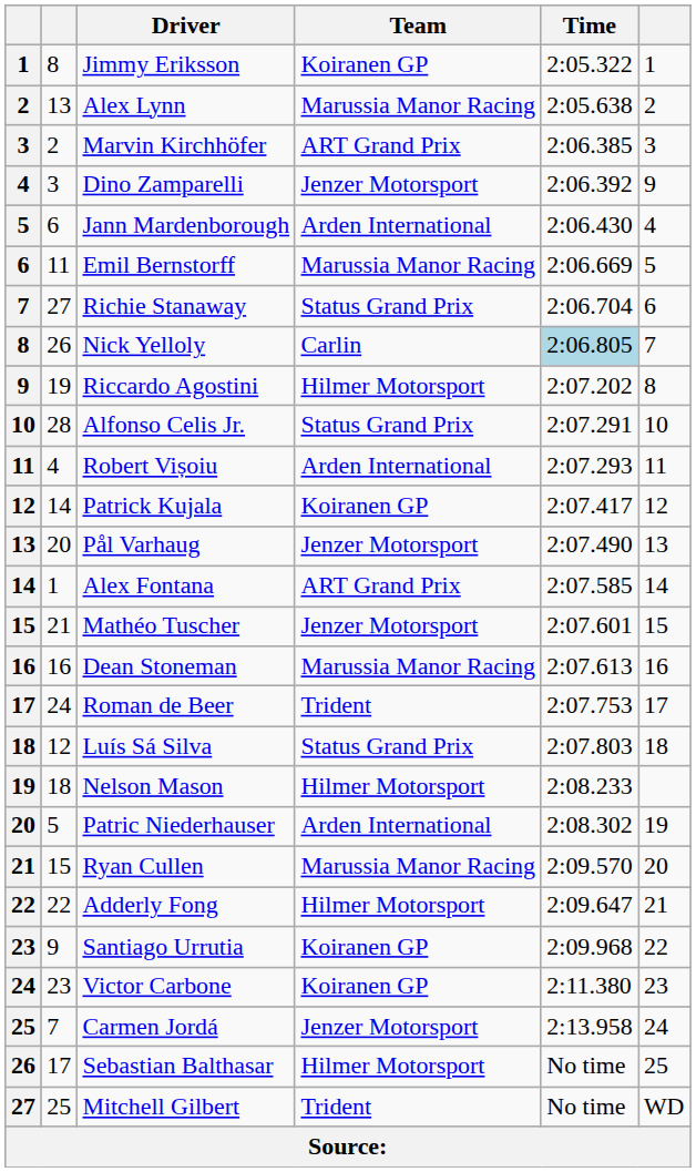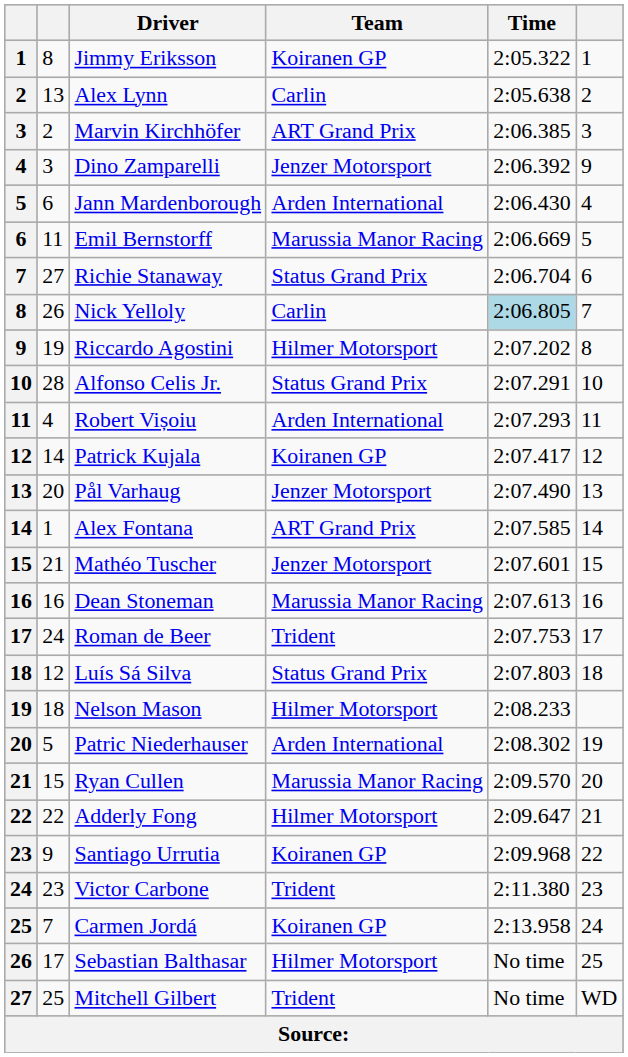 <table class="wikitable" style="font-size:85%">
 <tr>
 <th></th>
 <th></th>
 <th>Driver</th>
 <th>Team</th>
 <th>Time</th>
 <th></th>
 </tr>
 <tr>
 <th>1</th>
 <td>8</td>
 <td> <a href='#'>Jimmy Eriksson</a></td>
 <td><a href='#'>Koiranen GP</a></td>
 <td>2:05.322</td>
 <td>1</td>
 </tr>
 <tr>
 <th>2</th>
 <td>13</td>
 <td> <a href='#'>Alex Lynn</a></td>
-<td><a href='#'>Marussia Manor Racing</a></td>
+<td><a href='#'>Carlin</a></td>
 <td>2:05.638</td>
 <td>2</td>
 </tr>
 <tr>
 <th>3</th>
 <td>2</td>
 <td> <a href='#'>Marvin Kirchhöfer</a></td>
 <td><a href='#'>ART Grand Prix</a></td>
 <td>2:06.385</td>
 <td>3</td>
 </tr>
 <tr>
 <th>4</th>
 <td>3</td>
 <td> <a href='#'>Dino Zamparelli</a></td>
 <td><a href='#'>Jenzer Motorsport</a></td>
 <td>2:06.392</td>
 <td>9</td>
 </tr>
 <tr>
 <th>5</th>
 <td>6</td>
 <td> <a href='#'>Jann Mardenborough</a></td>
 <td><a href='#'>Arden International</a></td>
 <td>2:06.430</td>
 <td>4</td>
 </tr>
 <tr>
 <th>6</th>
 <td>11</td>
 <td> <a href='#'>Emil Bernstorff</a></td>
 <td><a href='#'>Marussia Manor Racing</a></td>
 <td>2:06.669</td>
 <td>5</td>
 </tr>
 <tr>
 <th>7</th>
 <td>27</td>
 <td> <a href='#'>Richie Stanaway</a></td>
 <td><a href='#'>Status Grand Prix</a></td>
 <td>2:06.704</td>
 <td>6</td>
 </tr>
 <tr>
 <th>8</th>
 <td>26</td>
 <td> <a href='#'>Nick Yelloly</a></td>
 <td><a href='#'>Carlin</a></td>
 <td style="background: lightblue;">2:06.805</td>
 <td>7</td>
 </tr>
 <tr>
 <th>9</th>
 <td>19</td>
 <td> <a href='#'>Riccardo Agostini</a></td>
 <td><a href='#'>Hilmer Motorsport</a></td>
 <td>2:07.202</td>
 <td>8</td>
 </tr>
 <tr>
 <th>10</th>
 <td>28</td>
 <td> <a href='#'>Alfonso Celis Jr.</a></td>
 <td><a href='#'>Status Grand Prix</a></td>
 <td>2:07.291</td>
 <td>10</td>
 </tr>
 <tr>
 <th>11</th>
 <td>4</td>
 <td> <a href='#'>Robert Vișoiu</a></td>
 <td><a href='#'>Arden International</a></td>
 <td>2:07.293</td>
 <td>11</td>
 </tr>
 <tr>
 <th>12</th>
 <td>14</td>
 <td> <a href='#'>Patrick Kujala</a></td>
 <td><a href='#'>Koiranen GP</a></td>
 <td>2:07.417</td>
 <td>12</td>
 </tr>
 <tr>
 <th>13</th>
 <td>20</td>
 <td> <a href='#'>Pål Varhaug</a></td>
 <td><a href='#'>Jenzer Motorsport</a></td>
 <td>2:07.490</td>
 <td>13</td>
 </tr>
 <tr>
 <th>14</th>
 <td>1</td>
 <td> <a href='#'>Alex Fontana</a></td>
 <td><a href='#'>ART Grand Prix</a></td>
 <td>2:07.585</td>
 <td>14</td>
 </tr>
 <tr>
 <th>15</th>
 <td>21</td>
 <td> <a href='#'>Mathéo Tuscher</a></td>
 <td><a href='#'>Jenzer Motorsport</a></td>
 <td>2:07.601</td>
 <td>15</td>
 </tr>
 <tr>
 <th>16</th>
 <td>16</td>
 <td> <a href='#'>Dean Stoneman</a></td>
 <td><a href='#'>Marussia Manor Racing</a></td>
 <td>2:07.613</td>
 <td>16</td>
 </tr>
 <tr>
 <th>17</th>
 <td>24</td>
 <td> <a href='#'>Roman de Beer</a></td>
 <td><a href='#'>Trident</a></td>
 <td>2:07.753</td>
 <td>17</td>
 </tr>
 <tr>
 <th>18</th>
 <td>12</td>
 <td> <a href='#'>Luís Sá Silva</a></td>
 <td><a href='#'>Status Grand Prix</a></td>
 <td>2:07.803</td>
 <td>18</td>
 </tr>
 <tr>
 <th>19</th>
 <td>18</td>
 <td> <a href='#'>Nelson Mason</a></td>
 <td><a href='#'>Hilmer Motorsport</a></td>
 <td>2:08.233</td>
 <td></td>
 </tr>
 <tr>
 <th>20</th>
 <td>5</td>
 <td> <a href='#'>Patric Niederhauser</a></td>
 <td><a href='#'>Arden International</a></td>
 <td>2:08.302</td>
 <td>19</td>
 </tr>
 <tr>
 <th>21</th>
 <td>15</td>
 <td> <a href='#'>Ryan Cullen</a></td>
 <td><a href='#'>Marussia Manor Racing</a></td>
 <td>2:09.570</td>
 <td>20</td>
 </tr>
 <tr>
 <th>22</th>
 <td>22</td>
 <td> <a href='#'>Adderly Fong</a></td>
 <td><a href='#'>Hilmer Motorsport</a></td>
 <td>2:09.647</td>
 <td>21</td>
 </tr>
 <tr>
 <th>23</th>
 <td>9</td>
 <td> <a href='#'>Santiago Urrutia</a></td>
 <td><a href='#'>Koiranen GP</a></td>
 <td>2:09.968</td>
 <td>22</td>
 </tr>
 <tr>
 <th>24</th>
 <td>23</td>
 <td> <a href='#'>Victor Carbone</a></td>
-<td><a href='#'>Koiranen GP</a></td>
+<td><a href='#'>Trident</a></td>
 <td>2:11.380</td>
 <td>23</td>
 </tr>
 <tr>
 <th>25</th>
 <td>7</td>
 <td> <a href='#'>Carmen Jordá</a></td>
-<td><a href='#'>Jenzer Motorsport</a></td>
+<td><a href='#'>Koiranen GP</a></td>
 <td>2:13.958</td>
 <td>24</td>
 </tr>
 <tr>
 <th>26</th>
 <td>17</td>
 <td> <a href='#'>Sebastian Balthasar</a></td>
 <td><a href='#'>Hilmer Motorsport</a></td>
 <td>No time</td>
 <td>25</td>
 </tr>
 <tr>
 <th>27</th>
 <td>25</td>
 <td> <a href='#'>Mitchell Gilbert</a></td>
 <td><a href='#'>Trident</a></td>
 <td>No time</td>
 <td>WD</td>
 </tr>
 <tr>
 <th colspan="7">Source:</th>
 </tr>
 </table>
